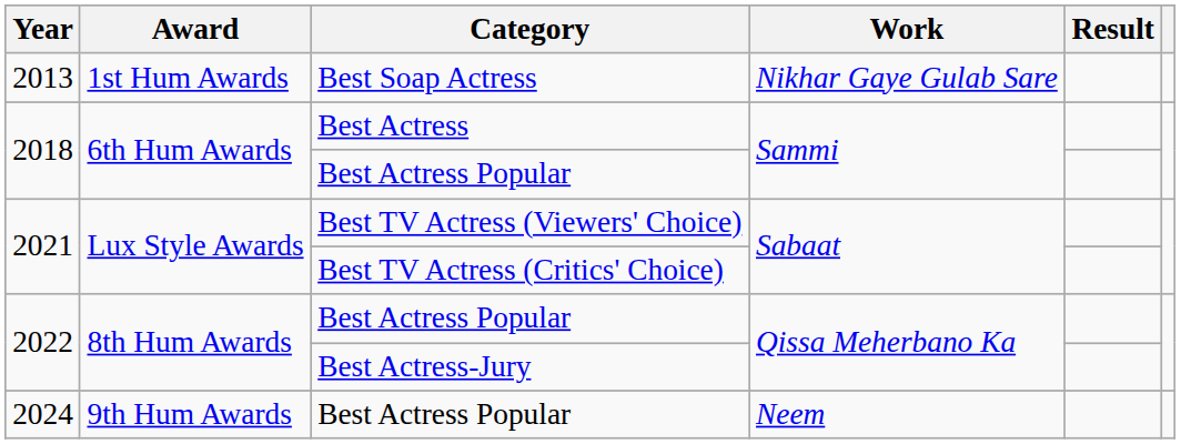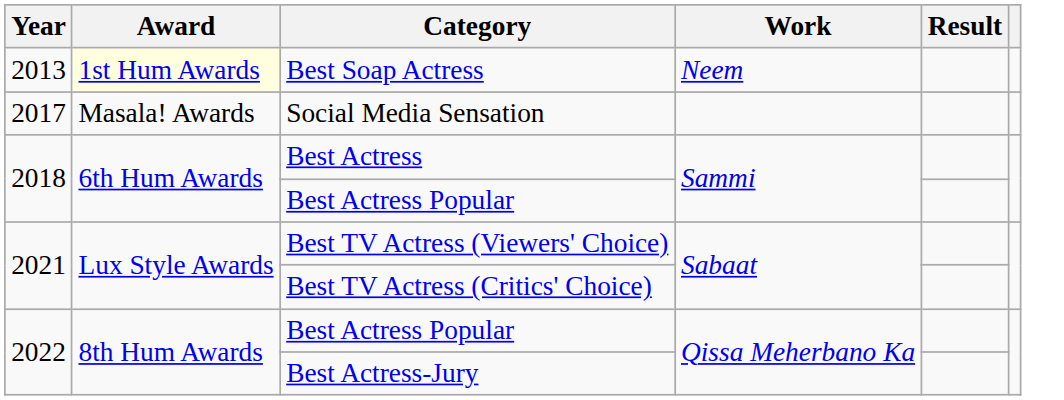 <table class="wikitable">
 <tr>
 <th>Year</th>
 <th>Award</th>
 <th>Category</th>
 <th>Work</th>
 <th>Result</th>
 <th></th>
 </tr>
 <tr>
 <td>2013</td>
-<td><a href='#'>1st Hum Awards</a></td>
+<td style="background: lightyellow;"><a href='#'>1st Hum Awards</a></td>
 <td><a href='#'>Best Soap Actress</a></td>
-<td><em><a href='#'>Nikhar Gaye Gulab Sare</a></em></td>
+<td><em><a href='#'>Neem</a></em></td>
+<td></td>
+<td></td>
+</tr>
+<tr>
+<td>2017</td>
+<td>Masala! Awards</td>
+<td>Social Media Sensation</td>
+<td></td>
 <td></td>
 <td></td>
 </tr>
 <tr>
 <td rowspan="2">2018</td>
 <td rowspan="2"><a href='#'>6th Hum Awards</a></td>
 <td><a href='#'>Best Actress</a></td>
 <td rowspan="2"><em><a href='#'>Sammi</a></em></td>
 <td></td>
 <td rowspan="2"></td>
 </tr>
 <tr>
 <td><a href='#'>Best Actress Popular</a></td>
 <td></td>
 </tr>
 <tr>
 <td rowspan="2">2021</td>
 <td rowspan="2"><a href='#'>Lux Style Awards</a></td>
 <td><a href='#'>Best TV Actress (Viewers' Choice)</a></td>
 <td rowspan="2"><em><a href='#'>Sabaat</a></em></td>
 <td></td>
 <td rowspan="2"></td>
 </tr>
 <tr>
 <td><a href='#'>Best TV Actress (Critics' Choice)</a></td>
 <td></td>
 </tr>
 <tr>
 <td rowspan="2">2022</td>
 <td rowspan="2"><a href='#'>8th Hum Awards</a></td>
 <td><a href='#'>Best Actress Popular</a></td>
 <td rowspan="2"><em><a href='#'>Qissa Meherbano Ka</a></em></td>
 <td></td>
 <td rowspan="2"></td>
 </tr>
 <tr>
 <td><a href='#'>Best Actress-Jury</a></td>
 <td></td>
 </tr>
-<tr>
-<td>2024</td>
-<td><a href='#'>9th Hum Awards</a></td>
-<td>Best Actress Popular</td>
-<td><em><a href='#'>Neem</a></em></td>
-<td></td>
-<td></td>
-</tr>
 </table>
